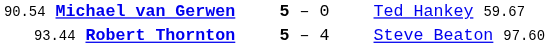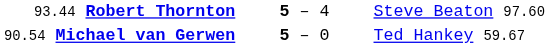 <table style="text-align:center">
 <tr>
 <th width=223></th>
 <th width=100></th>
 <th width=223></th>
 </tr>
 <tr>
+<td align=right><small><span>93.44</span></small> <strong><a href='#'>Robert Thornton</a></strong> </td>
+<td><strong>5</strong> – 4</td>
+<td align=left> <a href='#'>Steve Beaton</a> <small><span>97.60</span></small></td>
+</tr>
+<tr>
 <td align=right><small><span>90.54</span></small> <strong><a href='#'>Michael van Gerwen</a></strong> </td>
 <td><strong>5</strong> – 0</td>
 <td align=left> <a href='#'>Ted Hankey</a> <small><span>59.67</span></small></td>
 </tr>
-<tr>
-<td align=right><small><span>93.44</span></small> <strong><a href='#'>Robert Thornton</a></strong> </td>
-<td><strong>5</strong> – 4</td>
-<td align=left> <a href='#'>Steve Beaton</a> <small><span>97.60</span></small></td>
-</tr>
 </table>
